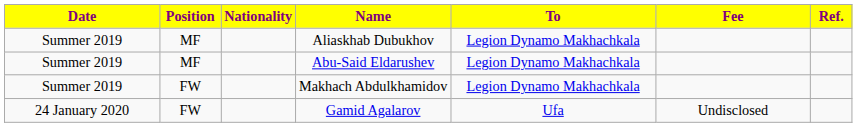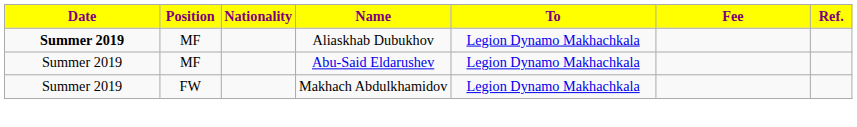 <table class="wikitable"  style="text-align:center; font-size:90%; ">
 <tr>
 <th style="background:#ffff00; color:purple; width:150px;">Date</th>
 <th style="background:#ffff00; color:purple; width:55px;">Position</th>
 <th style="background:#ffff00; color:purple; width:55px;">Nationality</th>
 <th style="background:#ffff00; color:purple; width:150px;">Name</th>
 <th style="background:#ffff00; color:purple; width:200px;">To</th>
 <th style="background:#ffff00; color:purple; width:150px;">Fee</th>
 <th style="background:#ffff00; color:purple; width:35px;">Ref.</th>
 </tr>
 <tr>
-<td>Summer 2019</td>
+<td><strong>Summer 2019</strong></td>
 <td>MF</td>
 <td></td>
 <td>Aliaskhab Dubukhov</td>
 <td><a href='#'>Legion Dynamo Makhachkala</a></td>
 <td></td>
 <td></td>
 </tr>
 <tr>
 <td>Summer 2019</td>
 <td>MF</td>
 <td></td>
 <td><a href='#'>Abu-Said Eldarushev</a></td>
 <td><a href='#'>Legion Dynamo Makhachkala</a></td>
 <td></td>
 <td></td>
 </tr>
 <tr>
 <td>Summer 2019</td>
 <td>FW</td>
 <td></td>
 <td>Makhach Abdulkhamidov</td>
 <td><a href='#'>Legion Dynamo Makhachkala</a></td>
 <td></td>
 <td></td>
 </tr>
-<tr>
-<td>24 January 2020</td>
-<td>FW</td>
-<td></td>
-<td><a href='#'>Gamid Agalarov</a></td>
-<td><a href='#'>Ufa</a></td>
-<td>Undisclosed</td>
-<td></td>
-</tr>
 </table>
